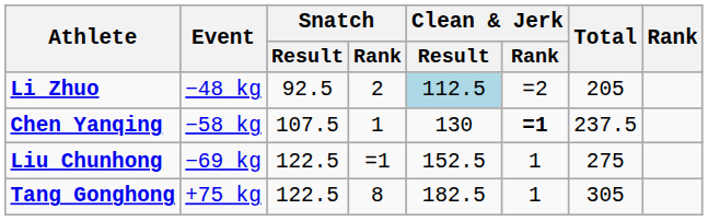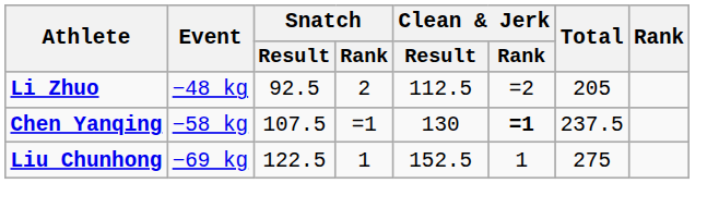 <table class="wikitable" style="font-size:90%">
 <tr>
 <th rowspan="2">Athlete</th>
 <th rowspan="2">Event</th>
 <th colspan="2">Snatch</th>
 <th colspan="2">Clean & Jerk</th>
 <th rowspan="2">Total</th>
 <th rowspan="2">Rank</th>
 </tr>
 <tr style="font-size:95%">
 <th>Result</th>
 <th>Rank</th>
 <th>Result</th>
 <th>Rank</th>
 </tr>
 <tr align=center>
 <td align=left><strong><a href='#'>Li Zhuo</a></strong></td>
 <td align=left><a href='#'>−48 kg</a></td>
 <td>92.5</td>
 <td>2</td>
-<td style="background: lightblue;">112.5</td>
+<td>112.5</td>
 <td>=2</td>
 <td>205</td>
 <td></td>
 </tr>
 <tr align=center>
 <td align=left><strong><a href='#'>Chen Yanqing</a></strong></td>
 <td align=left><a href='#'>−58 kg</a></td>
 <td>107.5 </td>
-<td>1</td>
+<td>=1</td>
 <td>130 </td>
 <td><strong>=1</strong></td>
 <td>237.5 </td>
 <td></td>
 </tr>
 <tr align=center>
 <td align=left><strong><a href='#'>Liu Chunhong</a></strong></td>
 <td align=left><a href='#'>−69 kg</a></td>
 <td>122.5 </td>
-<td>=1</td>
+<td>1</td>
 <td>152.5 </td>
 <td>1</td>
 <td>275 </td>
 <td></td>
 </tr>
-<tr align=center>
-<td align=left><strong><a href='#'>Tang Gonghong</a></strong></td>
-<td align=left><a href='#'>+75 kg</a></td>
-<td>122.5</td>
-<td>8</td>
-<td>182.5 </td>
-<td>1</td>
-<td>305 </td>
-<td></td>
-</tr>
 </table>
